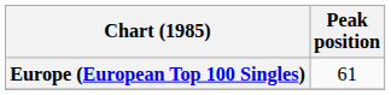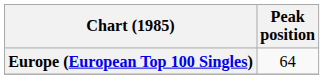 <table class="wikitable plainrowheaders" style="text-align:center">
 <tr>
 <th scope="col">Chart (1985)</th>
 <th scope="col">Peak<br>position</th>
 </tr>
 <tr>
 <th scope="row">Europe (<a href='#'>European Top 100 Singles</a>)</th>
-<td>61</td>
+<td>64</td>
 </tr>
 <tr>
 </tr>
 </table>
